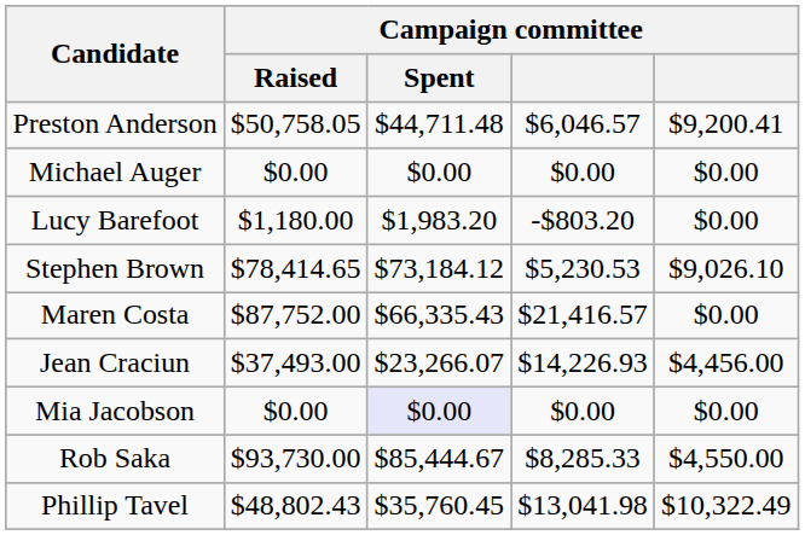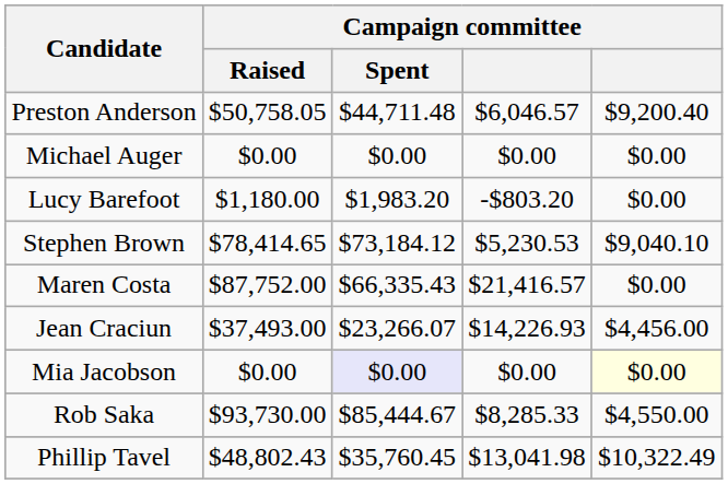 <table class="wikitable sortable" style="font-size:90%;text-align:center;">
 <tr>
 <th rowspan="2">Candidate</th>
 <th colspan="7">Campaign committee</th>
 </tr>
 <tr>
 <th>Raised</th>
 <th>Spent</th>
 <th data-sort-type=currency></th>
 <th></th>
 </tr>
 <tr>
 <td>Preston Anderson</td>
 <td>$50,758.05</td>
 <td>$44,711.48</td>
 <td>$6,046.57</td>
-<td>$9,200.41</td>
+<td>$9,200.40</td>
 </tr>
 <tr>
 <td>Michael Auger</td>
 <td>$0.00</td>
 <td>$0.00</td>
 <td>$0.00</td>
 <td>$0.00</td>
 </tr>
 <tr>
 <td>Lucy Barefoot</td>
 <td>$1,180.00</td>
 <td>$1,983.20</td>
 <td>-$803.20</td>
 <td>$0.00</td>
 </tr>
 <tr>
 <td>Stephen Brown</td>
 <td>$78,414.65</td>
 <td>$73,184.12</td>
 <td>$5,230.53</td>
-<td>$9,026.10</td>
+<td>$9,040.10</td>
 </tr>
 <tr>
 <td>Maren Costa</td>
 <td>$87,752.00</td>
 <td>$66,335.43</td>
 <td>$21,416.57</td>
 <td>$0.00</td>
 </tr>
 <tr>
 <td>Jean Craciun</td>
 <td>$37,493.00</td>
 <td>$23,266.07</td>
 <td>$14,226.93</td>
 <td>$4,456.00</td>
 </tr>
 <tr>
 <td>Mia Jacobson</td>
 <td>$0.00</td>
 <td style="background: lavender;">$0.00</td>
 <td>$0.00</td>
-<td>$0.00</td>
+<td style="background: lightyellow;">$0.00</td>
 </tr>
 <tr>
 <td>Rob Saka</td>
 <td>$93,730.00</td>
 <td>$85,444.67</td>
 <td>$8,285.33</td>
 <td>$4,550.00</td>
 </tr>
 <tr>
 <td>Phillip Tavel</td>
 <td>$48,802.43</td>
 <td>$35,760.45</td>
 <td>$13,041.98</td>
 <td>$10,322.49</td>
 </tr>
 </table>
